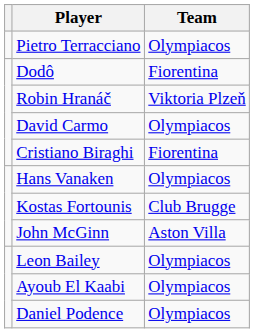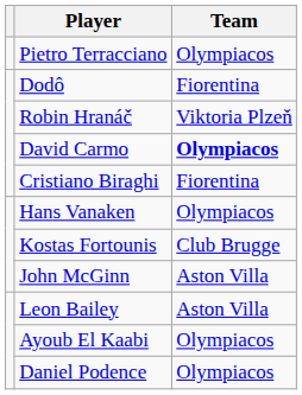 <table class="wikitable" style="text-align:center">
 <tr>
 <th></th>
 <th>Player</th>
 <th>Team</th>
 </tr>
 <tr>
 <td></td>
 <td align=left> <a href='#'>Pietro Terracciano</a></td>
 <td align=left> <a href='#'>Olympiacos</a></td>
 </tr>
 <tr>
 <td rowspan=4></td>
 <td align=left> <a href='#'>Dodô</a></td>
 <td align=left> <a href='#'>Fiorentina</a></td>
 </tr>
 <tr>
 <td align=left> <a href='#'>Robin Hranáč</a></td>
 <td align=left> <a href='#'>Viktoria Plzeň</a></td>
 </tr>
 <tr>
 <td align=left> <a href='#'>David Carmo</a></td>
-<td align=left> <a href='#'>Olympiacos</a></td>
+<td align=left><strong> <a href='#'>Olympiacos</a></strong></td>
 </tr>
 <tr>
 <td align=left> <a href='#'>Cristiano Biraghi</a></td>
 <td align=left> <a href='#'>Fiorentina</a></td>
 </tr>
 <tr>
 <td rowspan=3></td>
 <td align=left> <a href='#'>Hans Vanaken</a></td>
 <td align=left> <a href='#'>Olympiacos</a></td>
 </tr>
 <tr>
 <td align=left> <a href='#'>Kostas Fortounis</a></td>
 <td align=left> <a href='#'>Club Brugge</a></td>
 </tr>
 <tr>
 <td align=left> <a href='#'>John McGinn</a></td>
 <td align=left> <a href='#'>Aston Villa</a></td>
 </tr>
 <tr>
 <td rowspan=3></td>
 <td align=left> <a href='#'>Leon Bailey</a></td>
-<td align=left> <a href='#'>Olympiacos</a></td>
+<td align=left> <a href='#'>Aston Villa</a></td>
 </tr>
 <tr>
 <td align=left> <a href='#'>Ayoub El Kaabi</a></td>
 <td align=left> <a href='#'>Olympiacos</a></td>
 </tr>
 <tr>
 <td align=left> <a href='#'>Daniel Podence</a></td>
 <td align=left> <a href='#'>Olympiacos</a></td>
 </tr>
 </table>
